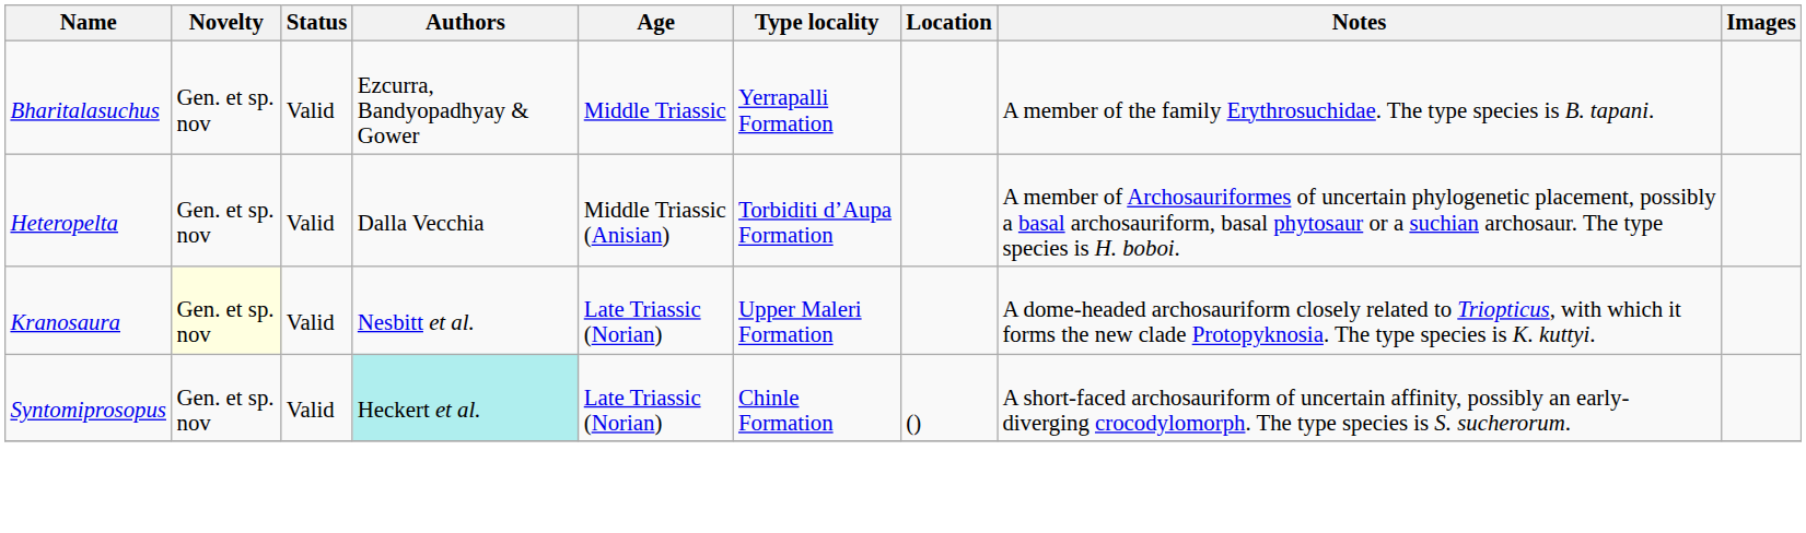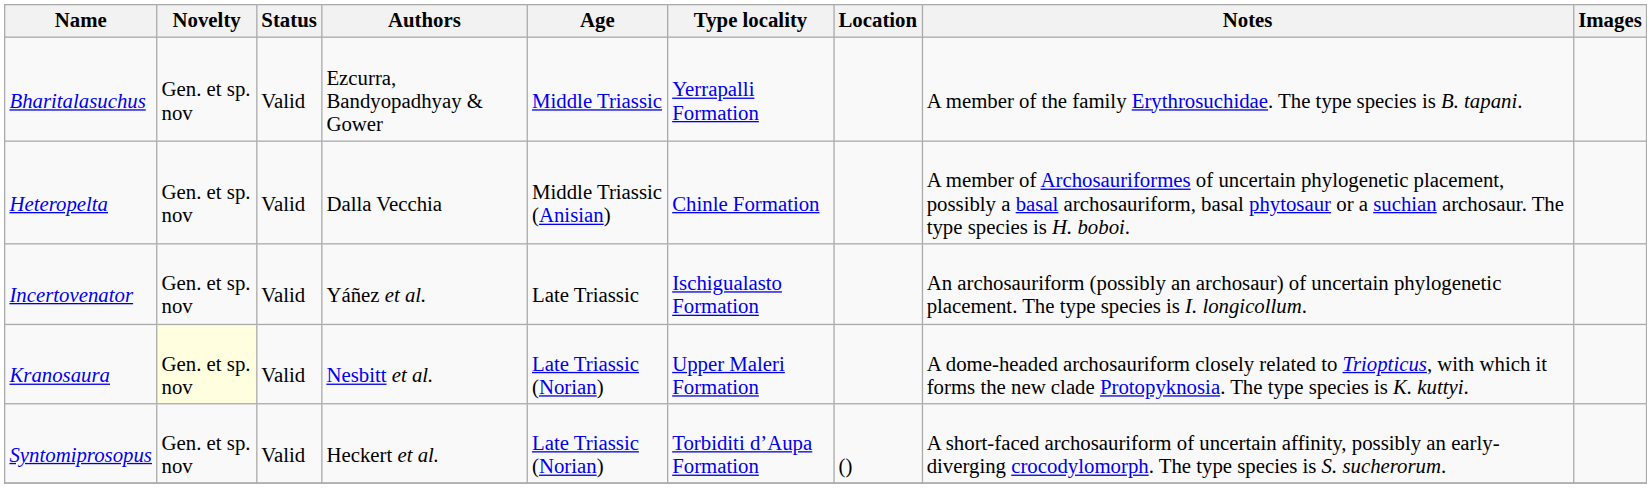 <table class="wikitable sortable" align="center" width="100%">
 <tr>
 <th>Name</th>
 <th>Novelty</th>
 <th>Status</th>
 <th>Authors</th>
 <th>Age</th>
 <th>Type locality</th>
 <th>Location</th>
 <th>Notes</th>
 <th>Images</th>
 </tr>
 <tr>
 <td><br><em><a href='#'>Bharitalasuchus</a></em></td>
 <td><br>Gen. et sp. nov</td>
 <td><br>Valid</td>
 <td><br>Ezcurra, Bandyopadhyay & Gower</td>
 <td><br><a href='#'>Middle Triassic</a></td>
 <td><br><a href='#'>Yerrapalli Formation</a></td>
 <td><br></td>
 <td><br>A member of the family <a href='#'>Erythrosuchidae</a>. The type species is <em>B. tapani</em>.</td>
 <td></td>
 </tr>
 <tr>
 <td><br><em><a href='#'>Heteropelta</a></em></td>
 <td><br>Gen. et sp. nov</td>
 <td><br>Valid</td>
 <td><br>Dalla Vecchia</td>
 <td><br>Middle Triassic (<a href='#'>Anisian</a>)</td>
-<td><br><a href='#'>Torbiditi d’Aupa Formation</a></td>
+<td><br><a href='#'>Chinle Formation</a></td>
 <td><br></td>
 <td><br>A member of <a href='#'>Archosauriformes</a> of uncertain phylogenetic placement, possibly a <a href='#'>basal</a> archosauriform, basal <a href='#'>phytosaur</a> or a <a href='#'>suchian</a> archosaur. The type species is <em>H. boboi</em>.</td>
+<td></td>
+</tr>
+<tr>
+<td><br><em><a href='#'>Incertovenator</a></em></td>
+<td><br>Gen. et sp. nov</td>
+<td><br>Valid</td>
+<td><br>Yáñez <em>et al.</em></td>
+<td><br>Late Triassic</td>
+<td><br><a href='#'>Ischigualasto Formation</a></td>
+<td><br></td>
+<td><br>An archosauriform (possibly an archosaur) of uncertain phylogenetic placement. The type species is <em>I. longicollum</em>.</td>
 <td></td>
 </tr>
 <tr>
 <td><br><em><a href='#'>Kranosaura</a></em></td>
 <td style="background: lightyellow;"><br>Gen. et sp. nov</td>
 <td><br>Valid</td>
 <td><br><a href='#'>Nesbitt</a> <em>et al.</em></td>
 <td><br><a href='#'>Late Triassic</a> (<a href='#'>Norian</a>)</td>
 <td><br><a href='#'>Upper Maleri Formation</a></td>
 <td><br></td>
 <td><br>A dome-headed archosauriform closely related to <em><a href='#'>Triopticus</a></em>, with which it forms the new clade <a href='#'>Protopyknosia</a>. The type species is <em>K. kuttyi</em>.</td>
 <td></td>
 </tr>
 <tr>
 <td><br><em><a href='#'>Syntomiprosopus</a> </em></td>
 <td><br>Gen. et sp. nov</td>
 <td><br>Valid</td>
-<td style="background: paleturquoise;"><br>Heckert <em>et al.</em></td>
+<td><br>Heckert <em>et al.</em></td>
 <td><br><a href='#'>Late Triassic</a> (<a href='#'>Norian</a>)</td>
-<td><br><a href='#'>Chinle Formation</a></td>
+<td><br><a href='#'>Torbiditi d’Aupa Formation</a></td>
 <td><br><br>()</td>
 <td><br>A short-faced archosauriform of uncertain affinity, possibly an early-diverging <a href='#'>crocodylomorph</a>. The type species is <em>S. sucherorum</em>.</td>
 <td></td>
 </tr>
 <tr>
 </tr>
 </table>
